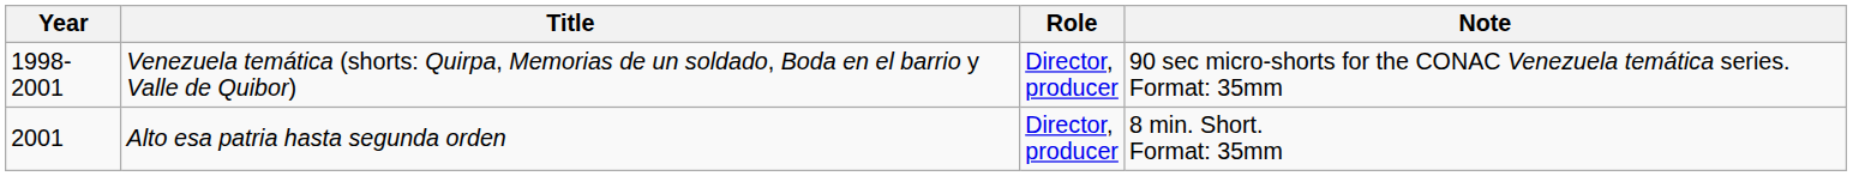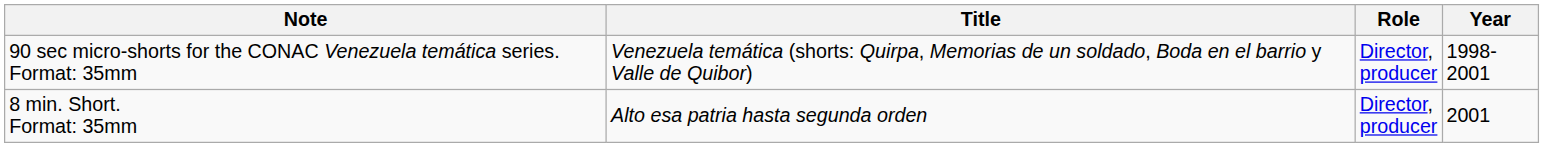 <table class="wikitable mw-collapsible mw-collapsed">
 <tr>
-<th>Year</th>
+<th>Note</th>
 <th>Title</th>
 <th>Role</th>
-<th>Note</th>
+<th>Year</th>
 </tr>
 <tr>
-<td>1998-2001</td>
+<td>90 sec micro-shorts for the CONAC <em>Venezuela temática</em> series. Format:  35mm</td>
 <td><em>Venezuela temática</em> (shorts: <em>Quirpa</em>, <em>Memorias  de un soldado</em>, <em>Boda  en el barrio</em> y <em>Valle  de Quibor</em>)</td>
 <td><a href='#'>Director</a>, <span><span></span></span><br><a href='#'>producer</a></td>
-<td>90 sec micro-shorts for the CONAC <em>Venezuela temática</em> series. Format:  35mm</td>
+<td>1998-2001</td>
 </tr>
 <tr>
-<td>2001</td>
+<td>8 min. Short.<span><span></span></span><br>Format: 35mm</td>
 <td><em>Alto esa patria  hasta segunda orden</em></td>
 <td><a href='#'>Director</a>, <span><span></span></span><br><a href='#'>producer</a></td>
-<td>8 min. Short.<span><span></span></span><br>Format: 35mm</td>
+<td>2001</td>
 </tr>
 </table>
